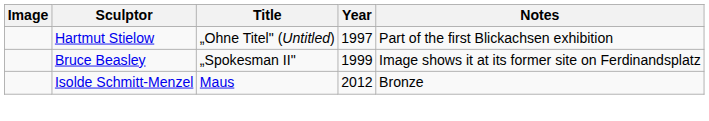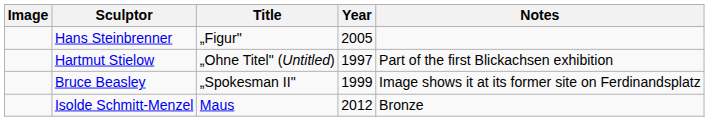 <table class="wikitable sortable">
 <tr>
 <th>Image</th>
 <th>Sculptor</th>
 <th>Title</th>
 <th>Year</th>
 <th>Notes</th>
+</tr>
+<tr>
+<td></td>
+<td><a href='#'>Hans Steinbrenner</a></td>
+<td>„Figur"</td>
+<td>2005</td>
+<td></td>
 </tr>
 <tr>
 <td></td>
 <td><a href='#'>Hartmut Stielow</a></td>
 <td>„Ohne Titel" (<em>Untitled</em>)</td>
 <td>1997</td>
 <td>Part of the first Blickachsen exhibition</td>
 </tr>
 <tr>
 <td></td>
 <td><a href='#'>Bruce Beasley</a></td>
 <td>„Spokesman II"</td>
 <td>1999</td>
 <td>Image shows it at its former site on Ferdinandsplatz</td>
 </tr>
 <tr>
 <td></td>
 <td><a href='#'>Isolde Schmitt-Menzel</a></td>
 <td><a href='#'>Maus</a></td>
 <td>2012</td>
 <td>Bronze</td>
 </tr>
 </table>
